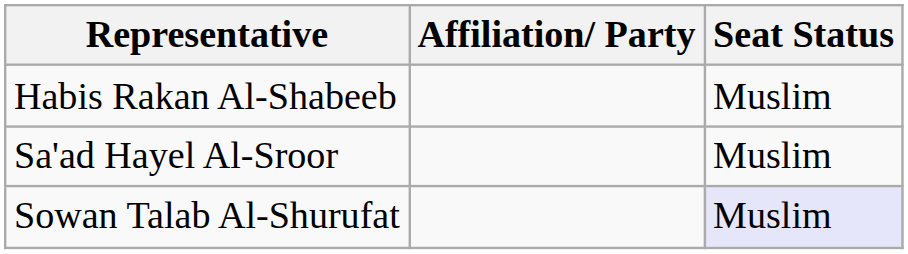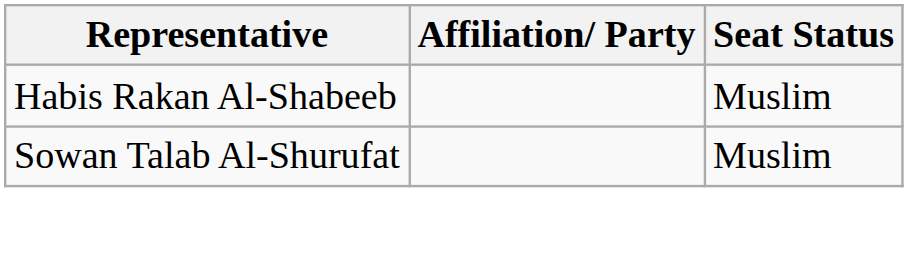 <table class="wikitable">
 <tr>
 <th>Representative</th>
 <th>Affiliation/ Party</th>
 <th>Seat Status</th>
 </tr>
 <tr>
 <td>Habis Rakan Al-Shabeeb</td>
 <td></td>
 <td>Muslim</td>
 </tr>
 <tr>
-<td>Sa'ad Hayel Al-Sroor</td>
+<td>Sowan Talab Al-Shurufat</td>
 <td></td>
 <td>Muslim</td>
 </tr>
-<tr>
-<td>Sowan Talab Al-Shurufat</td>
-<td></td>
-<td style="background: lavender;">Muslim</td>
-</tr>
 </table>
